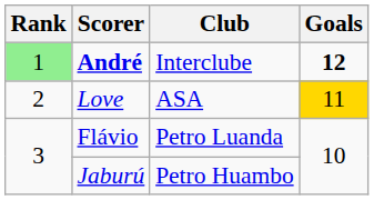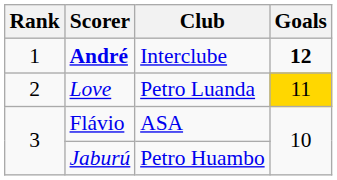 <table class="wikitable" style="text-align:center">
 <tr>
 <th>Rank</th>
 <th>Scorer</th>
 <th>Club</th>
 <th>Goals</th>
 </tr>
 <tr>
-<td style="background: lightgreen;">1</td>
+<td>1</td>
 <td align="left"> <strong><a href='#'>André</a></strong></td>
 <td align="left"><a href='#'>Interclube</a></td>
 <td><strong>12</strong></td>
 </tr>
 <tr>
 <td>2</td>
 <td align="left"> <a href='#'><em>Love</em></a></td>
-<td align="left"><a href='#'>ASA</a></td>
+<td align="left"><a href='#'>Petro Luanda</a></td>
 <td style="background: gold;">11</td>
 </tr>
 <tr>
 <td rowspan=2>3</td>
 <td align="left"> <a href='#'>Flávio</a></td>
-<td align="left"><a href='#'>Petro Luanda</a></td>
+<td align="left"><a href='#'>ASA</a></td>
 <td rowspan=2>10</td>
 </tr>
 <tr>
 <td align="left"> <a href='#'><em>Jaburú</em></a></td>
 <td align="left"><a href='#'>Petro Huambo</a></td>
 </tr>
 </table>
